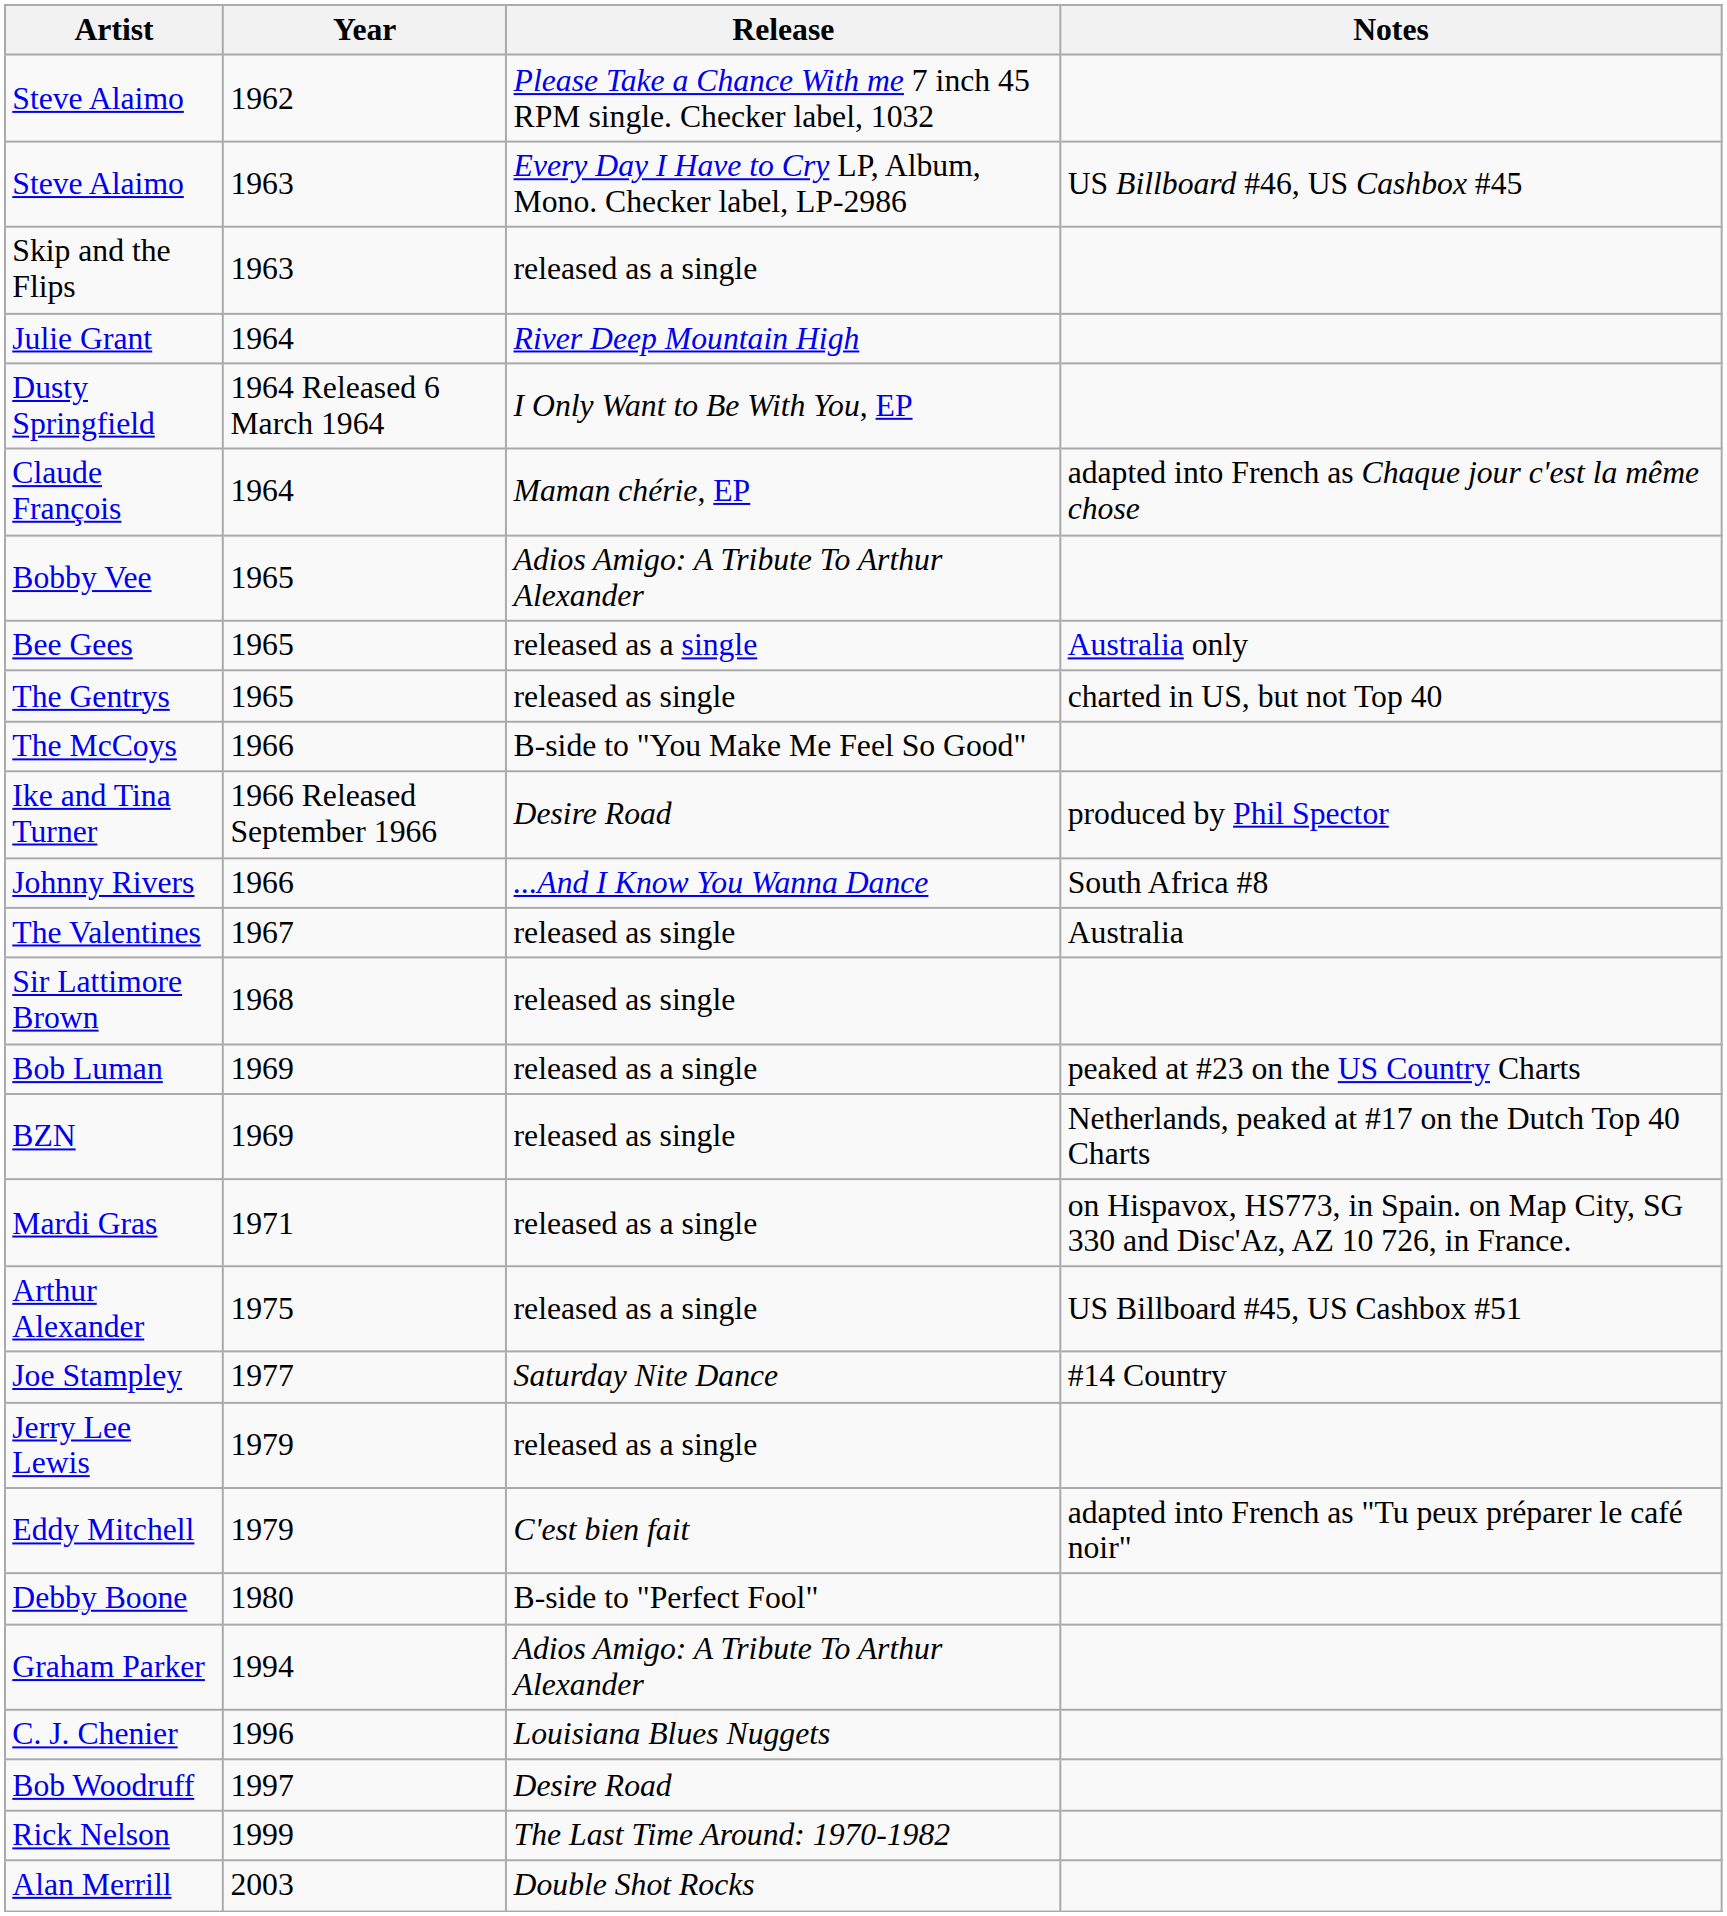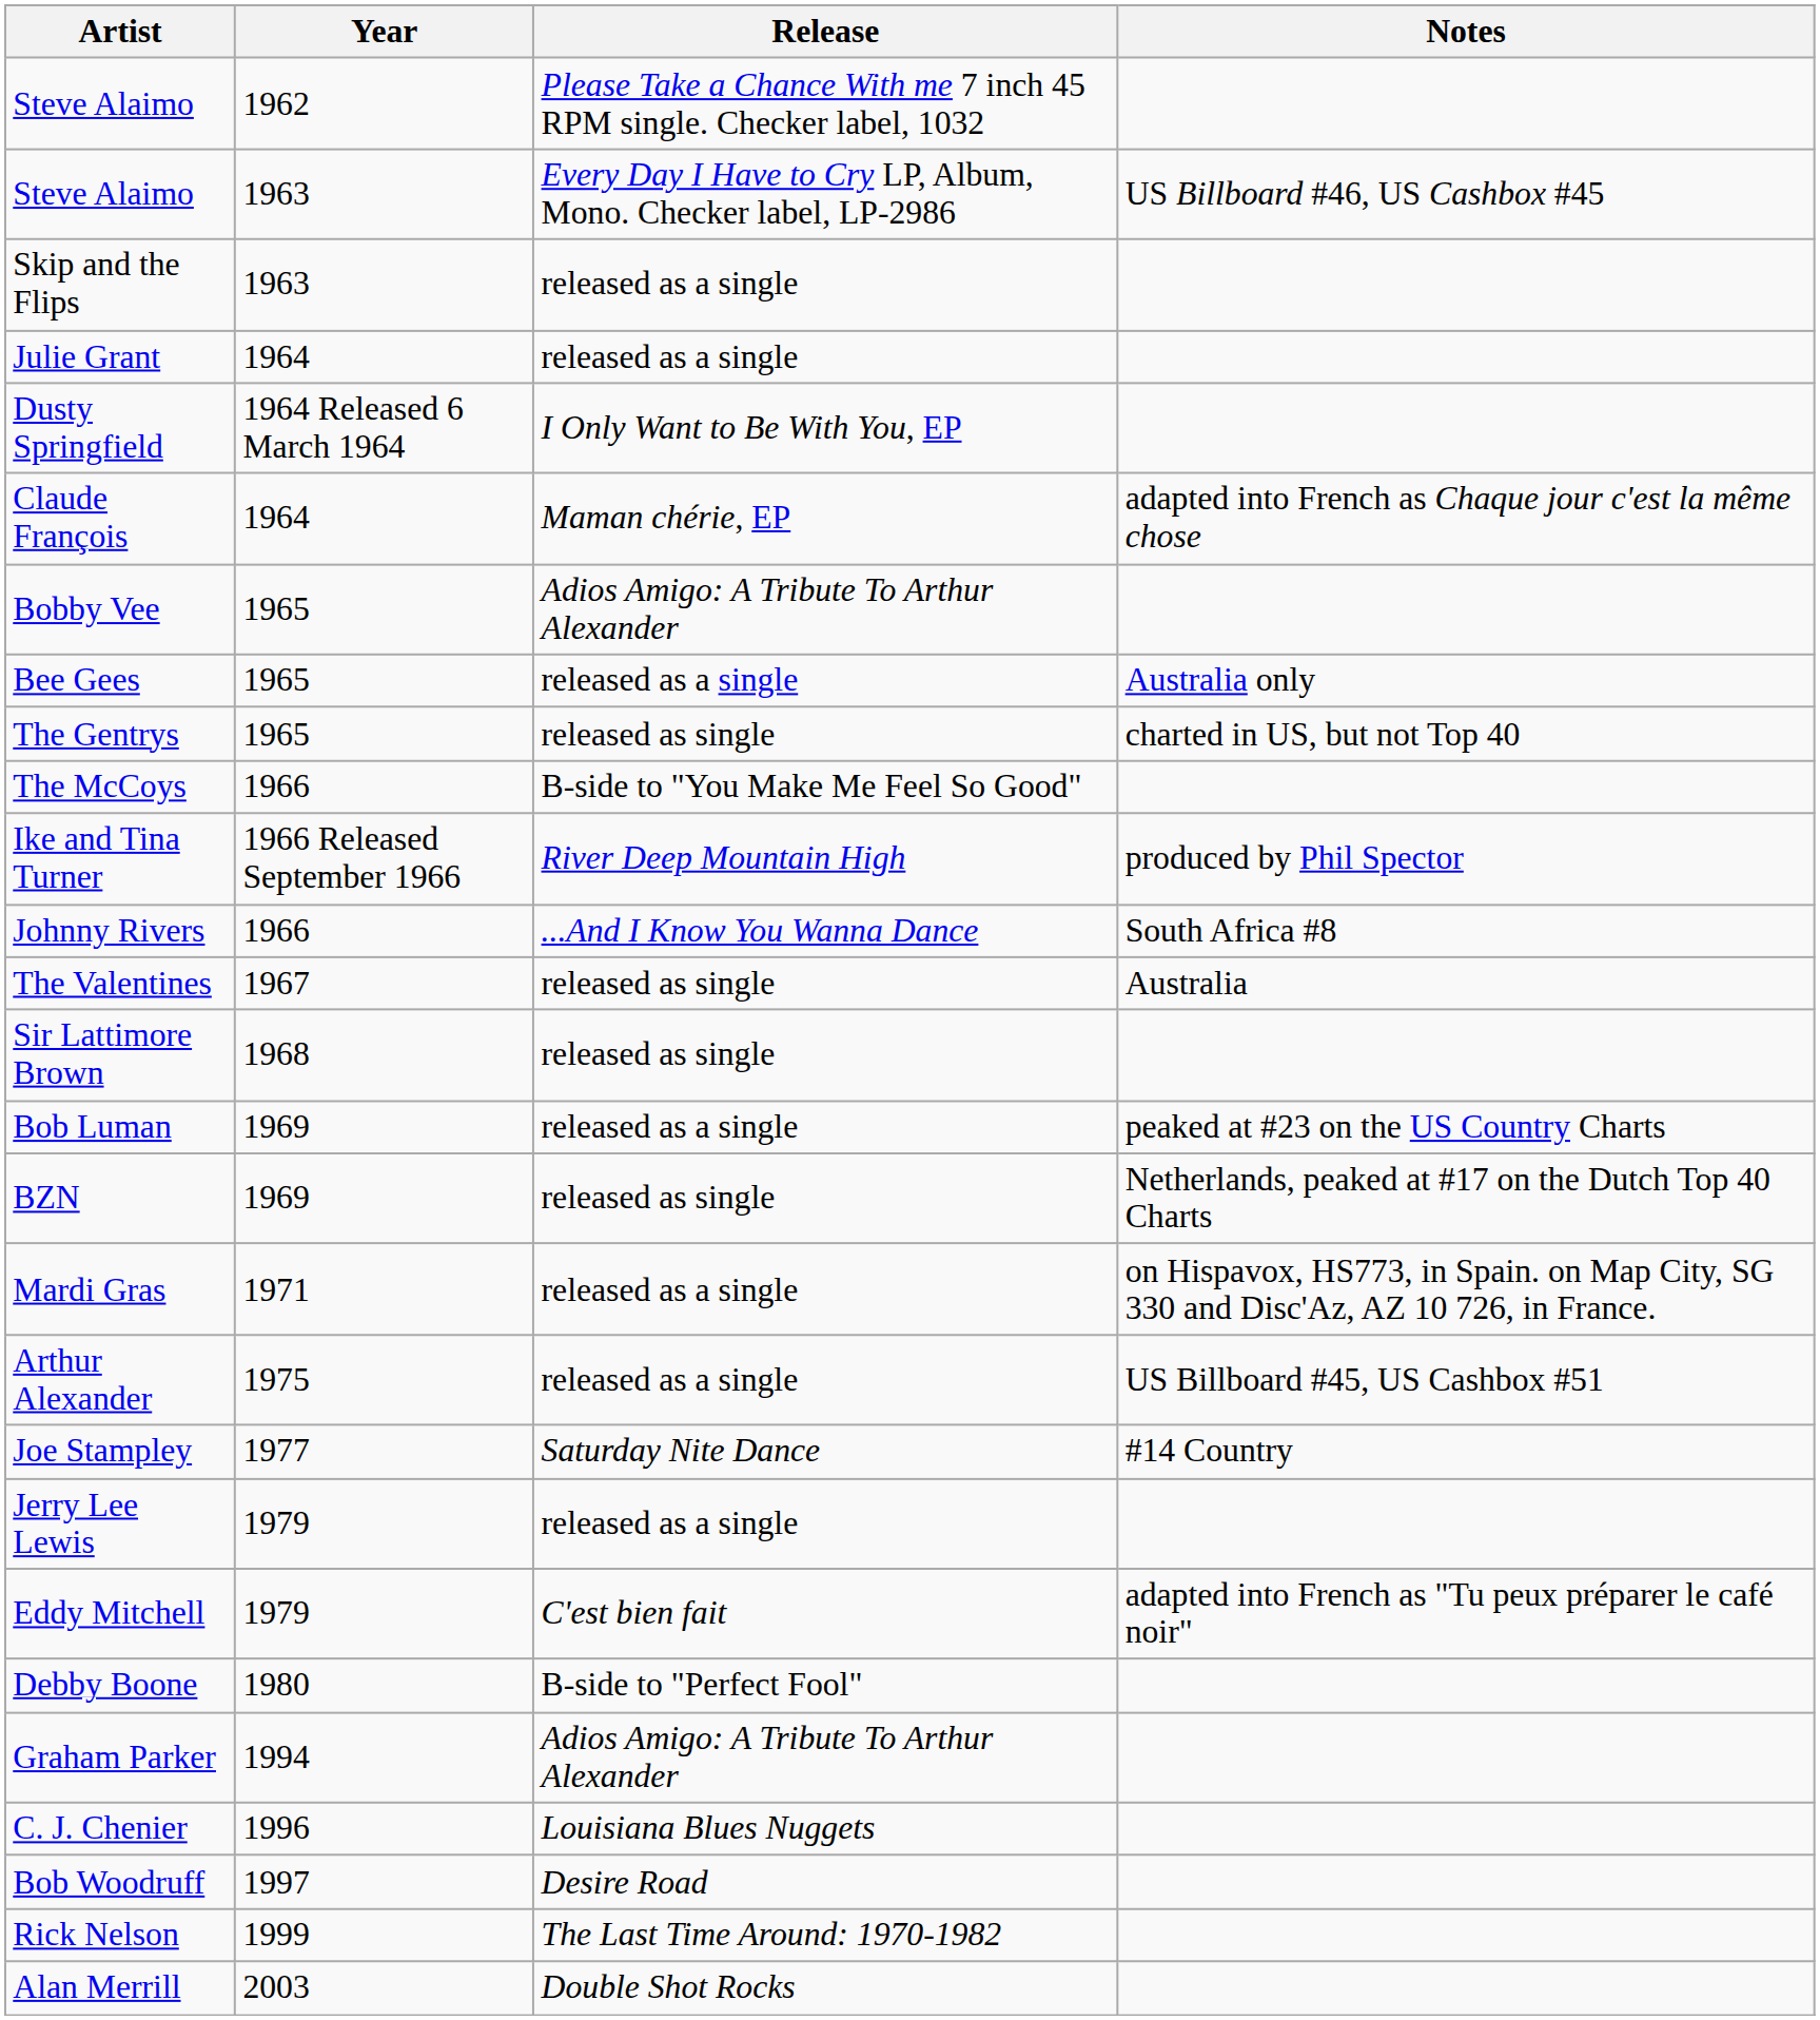 <table class="wikitable sortable">
 <tr>
 <th>Artist</th>
 <th>Year</th>
 <th>Release</th>
 <th>Notes</th>
 </tr>
 <tr>
 <td><a href='#'>Steve Alaimo</a></td>
 <td>1962</td>
 <td><em><a href='#'>Please Take a Chance With me</a></em> 7 inch 45 RPM single. Checker label, 1032</td>
 <td></td>
 </tr>
 <tr>
 <td><a href='#'>Steve Alaimo</a></td>
 <td>1963</td>
 <td><em><a href='#'>Every Day I Have to Cry</a></em> LP, Album, Mono. Checker label, LP-2986</td>
 <td>US <em>Billboard</em> #46, US <em>Cashbox</em> #45</td>
 </tr>
 <tr>
 <td>Skip and the Flips</td>
 <td>1963</td>
 <td>released as a single</td>
 <td></td>
 </tr>
 <tr>
 <td><a href='#'>Julie Grant</a></td>
 <td>1964</td>
-<td><em><a href='#'>River Deep Mountain High</a></em></td>
+<td>released as a single</td>
 <td></td>
 </tr>
 <tr>
 <td><a href='#'>Dusty Springfield</a></td>
 <td>1964  Released 6 March 1964</td>
 <td><em>I Only Want to Be With You</em>, <a href='#'>EP</a></td>
 <td></td>
 </tr>
 <tr>
 <td><a href='#'>Claude François</a></td>
 <td>1964</td>
 <td><em>Maman chérie</em>, <a href='#'>EP</a></td>
 <td>adapted into French as <em>Chaque jour c'est la même chose</em></td>
 </tr>
 <tr>
 <td><a href='#'>Bobby Vee</a></td>
 <td>1965</td>
 <td><em>Adios Amigo: A Tribute To Arthur Alexander</em></td>
 <td></td>
 </tr>
 <tr>
 <td><a href='#'>Bee Gees</a></td>
 <td>1965</td>
 <td>released as a <a href='#'>single</a></td>
 <td><a href='#'>Australia</a> only</td>
 </tr>
 <tr>
 <td><a href='#'>The Gentrys</a></td>
 <td>1965</td>
 <td>released as single</td>
 <td>charted in US, but not Top 40</td>
 </tr>
 <tr>
 <td><a href='#'>The McCoys</a></td>
 <td>1966</td>
 <td>B-side to "You Make Me Feel So Good"</td>
 <td></td>
 </tr>
 <tr>
 <td><a href='#'>Ike and Tina Turner</a></td>
 <td>1966 Released September 1966</td>
-<td><em>Desire Road</em></td>
+<td><em><a href='#'>River Deep Mountain High</a></em></td>
 <td>produced by <a href='#'>Phil Spector</a></td>
 </tr>
 <tr>
 <td><a href='#'>Johnny Rivers</a></td>
 <td>1966</td>
 <td><em><a href='#'>...And I Know You Wanna Dance</a></em></td>
 <td>South Africa #8</td>
 </tr>
 <tr>
 <td><a href='#'>The Valentines</a></td>
 <td>1967</td>
 <td>released as single</td>
 <td>Australia</td>
 </tr>
 <tr>
 <td><a href='#'>Sir Lattimore Brown</a></td>
 <td>1968</td>
 <td>released as single</td>
 <td></td>
 </tr>
 <tr>
 <td><a href='#'>Bob Luman</a></td>
 <td>1969</td>
 <td>released as a single</td>
 <td>peaked at #23 on the <a href='#'>US Country</a> Charts</td>
 </tr>
 <tr>
 <td><a href='#'>BZN</a></td>
 <td>1969</td>
 <td>released as single</td>
 <td>Netherlands, peaked at #17 on the Dutch Top 40 Charts</td>
 </tr>
 <tr>
 <td><a href='#'>Mardi Gras</a></td>
 <td>1971</td>
 <td>released as a single</td>
 <td>on Hispavox, HS773, in Spain. on Map City, SG 330 and Disc'Az, AZ 10 726, in France.</td>
 </tr>
 <tr>
 <td><a href='#'>Arthur Alexander</a></td>
 <td>1975</td>
 <td>released as a single </td>
 <td>US Billboard #45, US Cashbox #51</td>
 </tr>
 <tr>
 <td><a href='#'>Joe Stampley</a></td>
 <td>1977</td>
 <td><em>Saturday Nite Dance</em></td>
 <td>#14 Country</td>
 </tr>
 <tr>
 <td><a href='#'>Jerry Lee Lewis</a></td>
 <td>1979</td>
 <td>released as a single</td>
 <td></td>
 </tr>
 <tr>
 <td><a href='#'>Eddy Mitchell</a></td>
 <td>1979</td>
 <td><em>C'est bien fait</em></td>
 <td>adapted into French as "Tu peux préparer le café noir"</td>
 </tr>
 <tr>
 <td><a href='#'>Debby Boone</a></td>
 <td>1980</td>
 <td>B-side to "Perfect Fool"</td>
 <td></td>
 </tr>
 <tr>
 <td><a href='#'>Graham Parker</a></td>
 <td>1994</td>
 <td><em>Adios Amigo: A Tribute To Arthur Alexander</em></td>
 <td></td>
 </tr>
 <tr>
 <td><a href='#'>C. J. Chenier</a></td>
 <td>1996</td>
 <td><em>Louisiana Blues Nuggets</em></td>
 <td></td>
 </tr>
 <tr>
 <td><a href='#'>Bob Woodruff</a></td>
 <td>1997</td>
 <td><em>Desire Road</em></td>
 <td></td>
 </tr>
 <tr>
 <td><a href='#'>Rick Nelson</a></td>
 <td>1999</td>
 <td><em>The Last Time Around: 1970-1982</em></td>
 <td></td>
 </tr>
 <tr>
 <td><a href='#'>Alan Merrill</a></td>
 <td>2003</td>
 <td><em>Double Shot Rocks</em></td>
 <td></td>
 </tr>
 <tr>
 </tr>
 </table>
